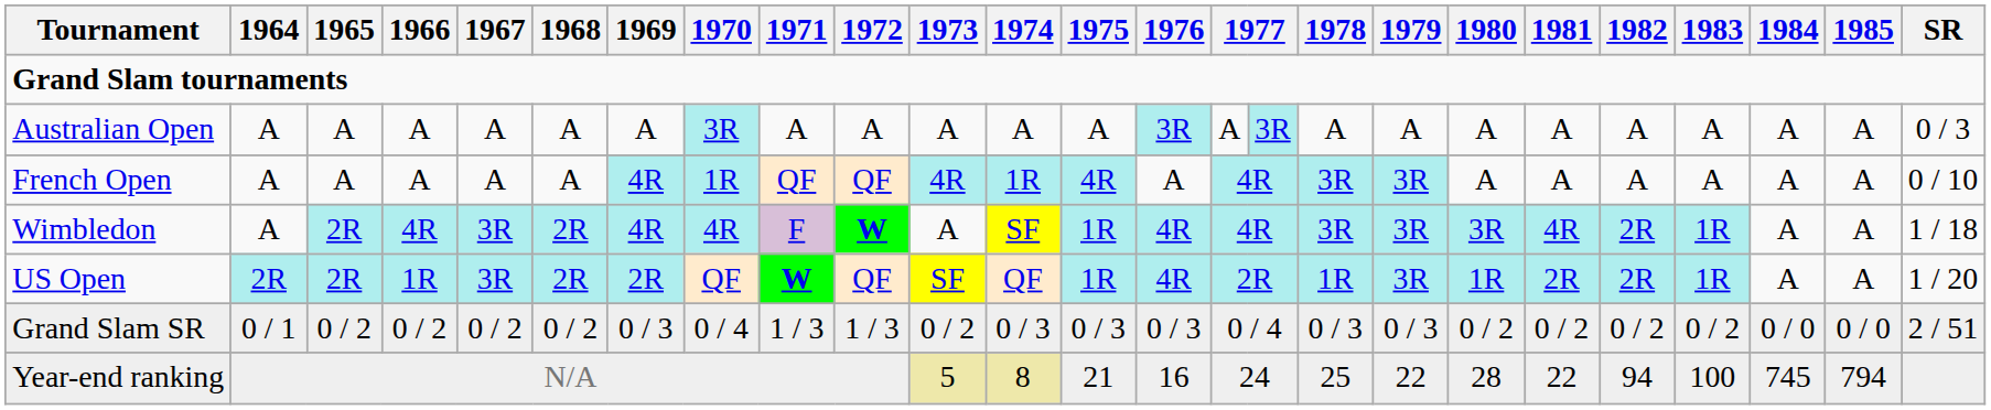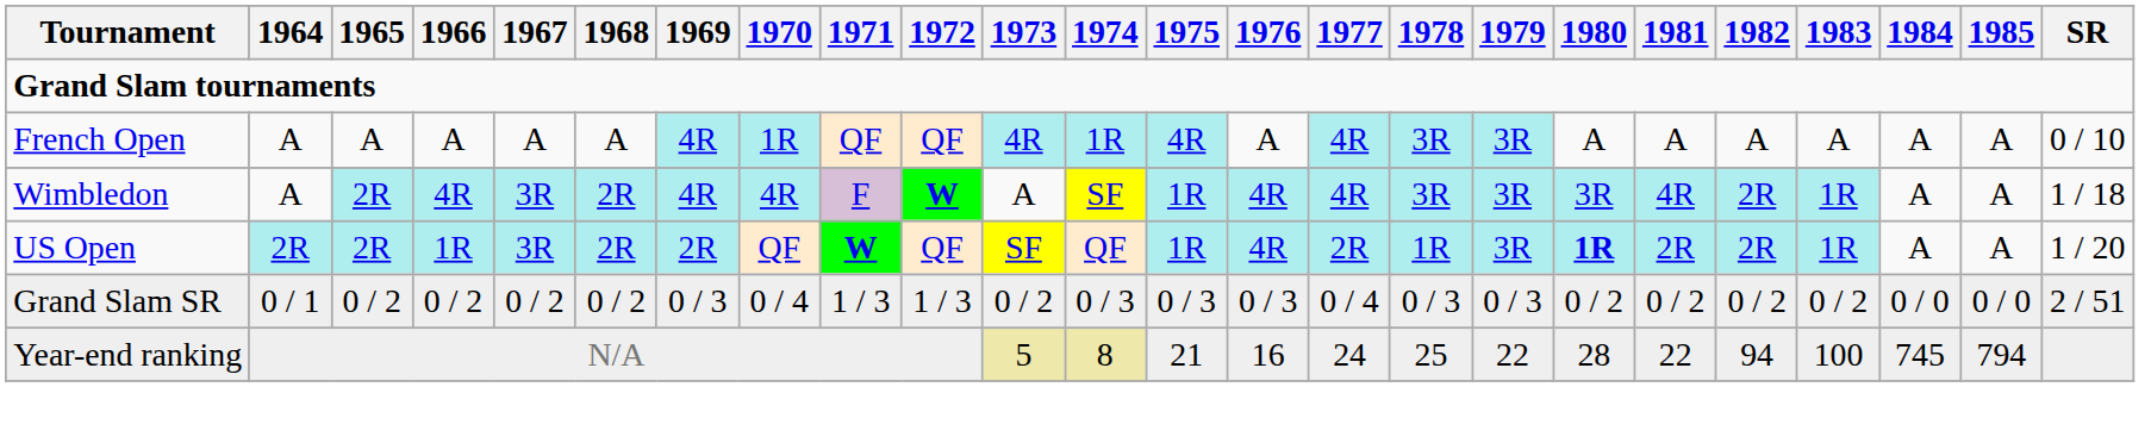 <table class=wikitable style=text-align:center;font-size:97%>
 <tr>
 <th>Tournament</th>
 <th>1964</th>
 <th>1965</th>
 <th>1966</th>
 <th>1967</th>
 <th>1968</th>
 <th>1969</th>
 <th><a href='#'>1970</a></th>
 <th><a href='#'>1971</a></th>
 <th><a href='#'>1972</a></th>
 <th><a href='#'>1973</a></th>
 <th><a href='#'>1974</a></th>
 <th><a href='#'>1975</a></th>
 <th><a href='#'>1976</a></th>
 <th colspan=2><a href='#'>1977</a></th>
 <th><a href='#'>1978</a></th>
 <th><a href='#'>1979</a></th>
 <th><a href='#'>1980</a></th>
 <th><a href='#'>1981</a></th>
 <th><a href='#'>1982</a></th>
 <th><a href='#'>1983</a></th>
 <th><a href='#'>1984</a></th>
 <th><a href='#'>1985</a></th>
 <th>SR</th>
 </tr>
 <tr>
 <td colspan=25 align=left><strong>Grand Slam tournaments</strong></td>
-</tr>
-<tr>
-<td align=left><a href='#'>Australian Open</a></td>
-<td>A</td>
-<td>A</td>
-<td>A</td>
-<td>A</td>
-<td>A</td>
-<td>A</td>
-<td bgcolor=afeeee><a href='#'>3R</a></td>
-<td>A</td>
-<td>A</td>
-<td>A</td>
-<td>A</td>
-<td>A</td>
-<td bgcolor=afeeee><a href='#'>3R</a></td>
-<td>A</td>
-<td bgcolor=afeeee><a href='#'>3R</a></td>
-<td>A</td>
-<td>A</td>
-<td>A</td>
-<td>A</td>
-<td>A</td>
-<td>A</td>
-<td>A</td>
-<td>A</td>
-<td>0 / 3</td>
 </tr>
 <tr>
 <td align=left><a href='#'>French Open</a></td>
 <td>A</td>
 <td>A</td>
 <td>A</td>
 <td>A</td>
 <td>A</td>
 <td bgcolor=afeeee><a href='#'>4R</a></td>
 <td bgcolor=afeeee><a href='#'>1R</a></td>
 <td bgcolor=ffebcd><a href='#'>QF</a></td>
 <td bgcolor=ffebcd><a href='#'>QF</a></td>
 <td bgcolor=afeeee><a href='#'>4R</a></td>
 <td bgcolor=afeeee><a href='#'>1R</a></td>
 <td bgcolor=afeeee><a href='#'>4R</a></td>
 <td>A</td>
 <td colspan=2 bgcolor=afeeee><a href='#'>4R</a></td>
 <td bgcolor=afeeee><a href='#'>3R</a></td>
 <td bgcolor=afeeee><a href='#'>3R</a></td>
 <td>A</td>
 <td>A</td>
 <td>A</td>
 <td>A</td>
 <td>A</td>
 <td>A</td>
 <td>0 / 10</td>
 </tr>
 <tr>
 <td align=left><a href='#'>Wimbledon</a></td>
 <td>A</td>
 <td bgcolor=afeeee><a href='#'>2R</a></td>
 <td bgcolor=afeeee><a href='#'>4R</a></td>
 <td bgcolor=afeeee><a href='#'>3R</a></td>
 <td bgcolor=afeeee><a href='#'>2R</a></td>
 <td bgcolor=afeeee><a href='#'>4R</a></td>
 <td bgcolor=afeeee><a href='#'>4R</a></td>
 <td bgcolor=D8BFD8><a href='#'>F</a></td>
 <td bgcolor=00ff00><strong><a href='#'>W</a></strong></td>
 <td>A</td>
 <td bgcolor=yellow><a href='#'>SF</a></td>
 <td bgcolor=afeeee><a href='#'>1R</a></td>
 <td bgcolor=afeeee><a href='#'>4R</a></td>
 <td colspan=2 bgcolor=afeeee><a href='#'>4R</a></td>
 <td bgcolor=afeeee><a href='#'>3R</a></td>
 <td bgcolor=afeeee><a href='#'>3R</a></td>
 <td bgcolor=afeeee><a href='#'>3R</a></td>
 <td bgcolor=afeeee><a href='#'>4R</a></td>
 <td bgcolor=afeeee><a href='#'>2R</a></td>
 <td bgcolor=afeeee><a href='#'>1R</a></td>
 <td>A</td>
 <td>A</td>
 <td>1 / 18</td>
 </tr>
 <tr>
 <td align=left><a href='#'>US Open</a></td>
 <td bgcolor=afeeee><a href='#'>2R</a></td>
 <td bgcolor=afeeee><a href='#'>2R</a></td>
 <td bgcolor=afeeee><a href='#'>1R</a></td>
 <td bgcolor=afeeee><a href='#'>3R</a></td>
 <td bgcolor=afeeee><a href='#'>2R</a></td>
 <td bgcolor=afeeee><a href='#'>2R</a></td>
 <td bgcolor=ffebcd><a href='#'>QF</a></td>
 <td bgcolor=00ff00><strong><a href='#'>W</a></strong></td>
 <td bgcolor=ffebcd><a href='#'>QF</a></td>
 <td bgcolor=yellow><a href='#'>SF</a></td>
 <td bgcolor=ffebcd><a href='#'>QF</a></td>
 <td bgcolor=afeeee><a href='#'>1R</a></td>
 <td bgcolor=afeeee><a href='#'>4R</a></td>
 <td colspan=2 bgcolor=afeeee><a href='#'>2R</a></td>
 <td bgcolor=afeeee><a href='#'>1R</a></td>
 <td bgcolor=afeeee><a href='#'>3R</a></td>
-<td bgcolor=afeeee><a href='#'>1R</a></td>
+<td bgcolor=afeeee><strong><a href='#'>1R</a></strong></td>
 <td bgcolor=afeeee><a href='#'>2R</a></td>
 <td bgcolor=afeeee><a href='#'>2R</a></td>
 <td bgcolor=afeeee><a href='#'>1R</a></td>
 <td>A</td>
 <td>A</td>
 <td>1 / 20</td>
 </tr>
 <tr bgcolor=efefef>
 <td align=left>Grand Slam SR</td>
 <td>0 / 1</td>
 <td>0 / 2</td>
 <td>0 / 2</td>
 <td>0 / 2</td>
 <td>0 / 2</td>
 <td>0 / 3</td>
 <td>0 / 4</td>
 <td>1 / 3</td>
 <td>1 / 3</td>
 <td>0 / 2</td>
 <td>0 / 3</td>
 <td>0 / 3</td>
 <td>0 / 3</td>
 <td colspan=2>0 / 4</td>
 <td>0 / 3</td>
 <td>0 / 3</td>
 <td>0 / 2</td>
 <td>0 / 2</td>
 <td>0 / 2</td>
 <td>0 / 2</td>
 <td>0 / 0</td>
 <td>0 / 0</td>
 <td>2 / 51</td>
 </tr>
 <tr bgcolor=efefef>
 <td align=left>Year-end ranking</td>
 <td colspan=9 style=color:#767676>N/A</td>
 <td bgcolor=EEE8AA>5</td>
 <td bgcolor=EEE8AA>8</td>
 <td>21</td>
 <td>16</td>
 <td colspan=2>24</td>
 <td>25</td>
 <td>22</td>
 <td>28</td>
 <td>22</td>
 <td>94</td>
 <td>100</td>
 <td>745</td>
 <td>794</td>
 <td></td>
 </tr>
 </table>
